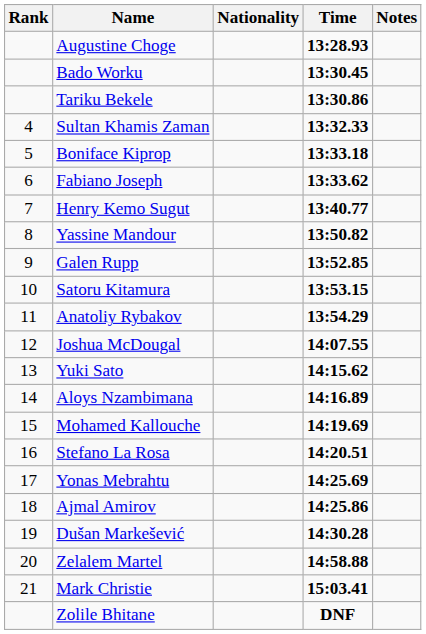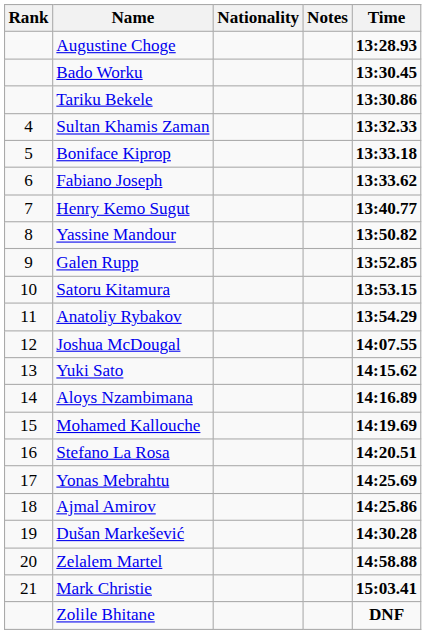 <table class="wikitable sortable" style="text-align:center">
 <tr>
 <th>Rank</th>
 <th>Name</th>
 <th>Nationality</th>
+<th>Notes</th>
 <th>Time</th>
-<th>Notes</th>
 </tr>
 <tr>
 <td></td>
 <td align=left><a href='#'>Augustine Choge</a></td>
 <td align=left></td>
+<td></td>
 <td><strong>13:28.93</strong></td>
-<td></td>
 </tr>
 <tr>
 <td></td>
 <td align=left><a href='#'>Bado Worku</a></td>
 <td align=left></td>
+<td></td>
 <td><strong>13:30.45</strong></td>
-<td></td>
 </tr>
 <tr>
 <td></td>
 <td align=left><a href='#'>Tariku Bekele</a></td>
 <td align=left></td>
+<td></td>
 <td><strong>13:30.86</strong></td>
-<td></td>
 </tr>
 <tr>
 <td>4</td>
 <td align=left><a href='#'>Sultan Khamis Zaman</a></td>
 <td align=left></td>
+<td></td>
 <td><strong>13:32.33</strong></td>
-<td></td>
 </tr>
 <tr>
 <td>5</td>
 <td align=left><a href='#'>Boniface Kiprop</a></td>
 <td align=left></td>
+<td></td>
 <td><strong>13:33.18</strong></td>
-<td></td>
 </tr>
 <tr>
 <td>6</td>
 <td align=left><a href='#'>Fabiano Joseph</a></td>
 <td align=left></td>
+<td></td>
 <td><strong>13:33.62</strong></td>
-<td></td>
 </tr>
 <tr>
 <td>7</td>
 <td align=left><a href='#'>Henry Kemo Sugut</a></td>
 <td align=left></td>
+<td></td>
 <td><strong>13:40.77</strong></td>
-<td></td>
 </tr>
 <tr>
 <td>8</td>
 <td align=left><a href='#'>Yassine Mandour</a></td>
 <td align=left></td>
+<td></td>
 <td><strong>13:50.82</strong></td>
-<td></td>
 </tr>
 <tr>
 <td>9</td>
 <td align=left><a href='#'>Galen Rupp</a></td>
 <td align=left></td>
+<td></td>
 <td><strong>13:52.85</strong></td>
-<td></td>
 </tr>
 <tr>
 <td>10</td>
 <td align=left><a href='#'>Satoru Kitamura</a></td>
 <td align=left></td>
+<td></td>
 <td><strong>13:53.15</strong></td>
-<td></td>
 </tr>
 <tr>
 <td>11</td>
 <td align=left><a href='#'>Anatoliy Rybakov</a></td>
 <td align=left></td>
+<td></td>
 <td><strong>13:54.29</strong></td>
-<td></td>
 </tr>
 <tr>
 <td>12</td>
 <td align=left><a href='#'>Joshua McDougal</a></td>
 <td align=left></td>
+<td></td>
 <td><strong>14:07.55</strong></td>
-<td></td>
 </tr>
 <tr>
 <td>13</td>
 <td align=left><a href='#'>Yuki Sato</a></td>
 <td align=left></td>
+<td></td>
 <td><strong>14:15.62</strong></td>
-<td></td>
 </tr>
 <tr>
 <td>14</td>
 <td align=left><a href='#'>Aloys Nzambimana</a></td>
 <td align=left></td>
+<td></td>
 <td><strong>14:16.89</strong></td>
-<td></td>
 </tr>
 <tr>
 <td>15</td>
 <td align=left><a href='#'>Mohamed Kallouche</a></td>
 <td align=left></td>
+<td></td>
 <td><strong>14:19.69</strong></td>
-<td></td>
 </tr>
 <tr>
 <td>16</td>
 <td align=left><a href='#'>Stefano La Rosa</a></td>
 <td align=left></td>
+<td></td>
 <td><strong>14:20.51</strong></td>
-<td></td>
 </tr>
 <tr>
 <td>17</td>
 <td align=left><a href='#'>Yonas Mebrahtu</a></td>
 <td align=left></td>
+<td></td>
 <td><strong>14:25.69</strong></td>
-<td></td>
 </tr>
 <tr>
 <td>18</td>
 <td align=left><a href='#'>Ajmal Amirov</a></td>
 <td align=left></td>
+<td></td>
 <td><strong>14:25.86</strong></td>
-<td></td>
 </tr>
 <tr>
 <td>19</td>
 <td align=left><a href='#'>Dušan Markešević</a></td>
 <td align=left></td>
+<td></td>
 <td><strong>14:30.28</strong></td>
-<td></td>
 </tr>
 <tr>
 <td>20</td>
 <td align=left><a href='#'>Zelalem Martel</a></td>
 <td align=left></td>
+<td></td>
 <td><strong>14:58.88</strong></td>
-<td></td>
 </tr>
 <tr>
 <td>21</td>
 <td align=left><a href='#'>Mark Christie</a></td>
 <td align=left></td>
+<td></td>
 <td><strong>15:03.41</strong></td>
-<td></td>
 </tr>
 <tr>
 <td></td>
 <td align=left><a href='#'>Zolile Bhitane</a></td>
 <td align=left></td>
+<td></td>
 <td><strong>DNF</strong></td>
-<td></td>
 </tr>
 </table>
